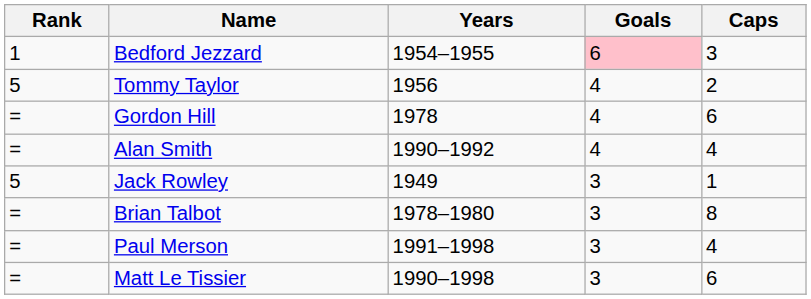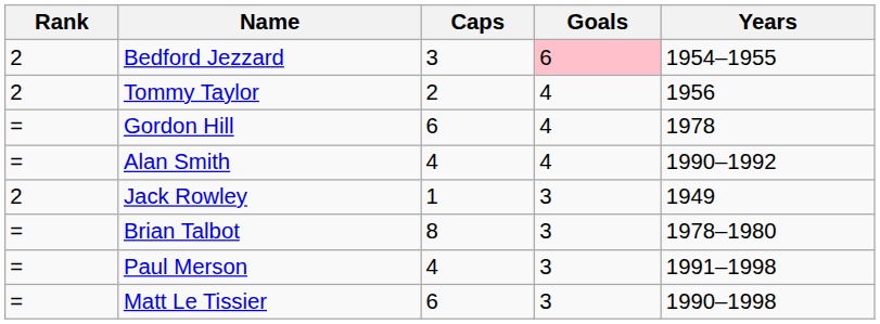 <table class="wikitable" width=50%>
 <tr>
 <th>Rank</th>
 <th>Name</th>
+<th>Caps</th>
+<th>Goals</th>
 <th>Years</th>
-<th>Goals</th>
-<th>Caps</th>
 </tr>
 <tr>
-<td>1</td>
+<td>2</td>
 <td><a href='#'>Bedford Jezzard</a></td>
+<td>3</td>
+<td style="background: pink;">6</td>
 <td>1954–1955</td>
-<td style="background: pink;">6</td>
-<td>3</td>
 </tr>
 <tr>
-<td>5</td>
+<td>2</td>
 <td><a href='#'>Tommy Taylor</a></td>
+<td>2</td>
+<td>4</td>
 <td>1956</td>
-<td>4</td>
-<td>2</td>
 </tr>
 <tr>
 <td>=</td>
 <td><a href='#'>Gordon Hill</a></td>
+<td>6</td>
+<td>4</td>
 <td>1978</td>
-<td>4</td>
-<td>6</td>
 </tr>
 <tr>
 <td>=</td>
 <td><a href='#'>Alan Smith</a></td>
-<td>1990–1992</td>
 <td>4</td>
 <td>4</td>
+<td>1990–1992</td>
 </tr>
 <tr>
-<td>5</td>
+<td>2</td>
 <td><a href='#'>Jack Rowley</a></td>
+<td>1</td>
+<td>3</td>
 <td>1949</td>
-<td>3</td>
-<td>1</td>
 </tr>
 <tr>
 <td>=</td>
 <td><a href='#'>Brian Talbot</a></td>
+<td>8</td>
+<td>3</td>
 <td>1978–1980</td>
-<td>3</td>
-<td>8</td>
 </tr>
 <tr>
 <td>=</td>
 <td><a href='#'>Paul Merson</a></td>
+<td>4</td>
+<td>3</td>
 <td>1991–1998</td>
-<td>3</td>
-<td>4</td>
 </tr>
 <tr>
 <td>=</td>
 <td><a href='#'>Matt Le Tissier</a></td>
+<td>6</td>
+<td>3</td>
 <td>1990–1998</td>
-<td>3</td>
-<td>6</td>
 </tr>
 </table>
